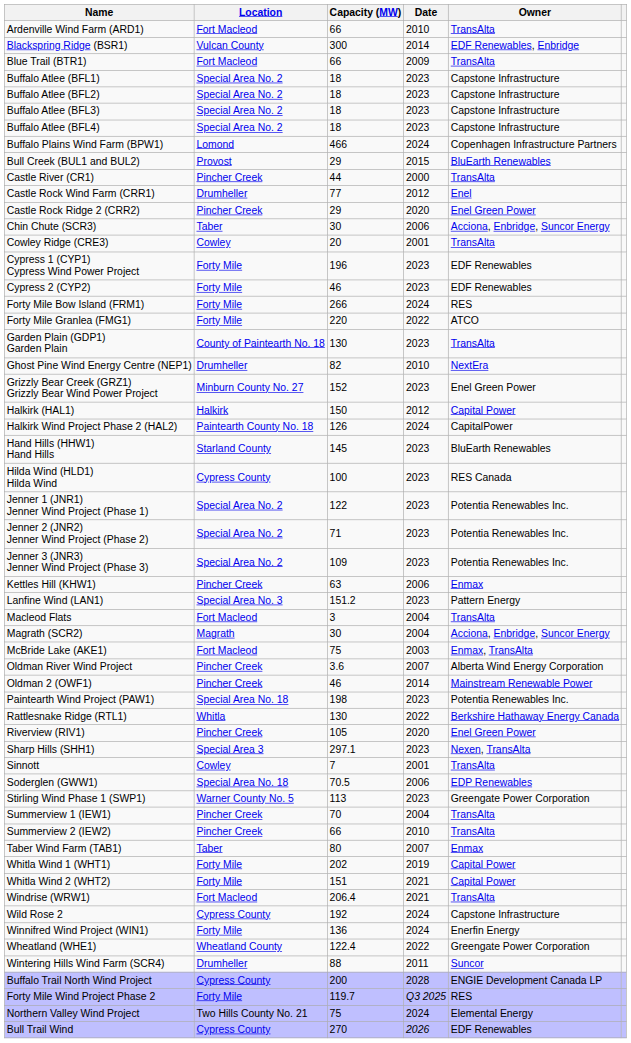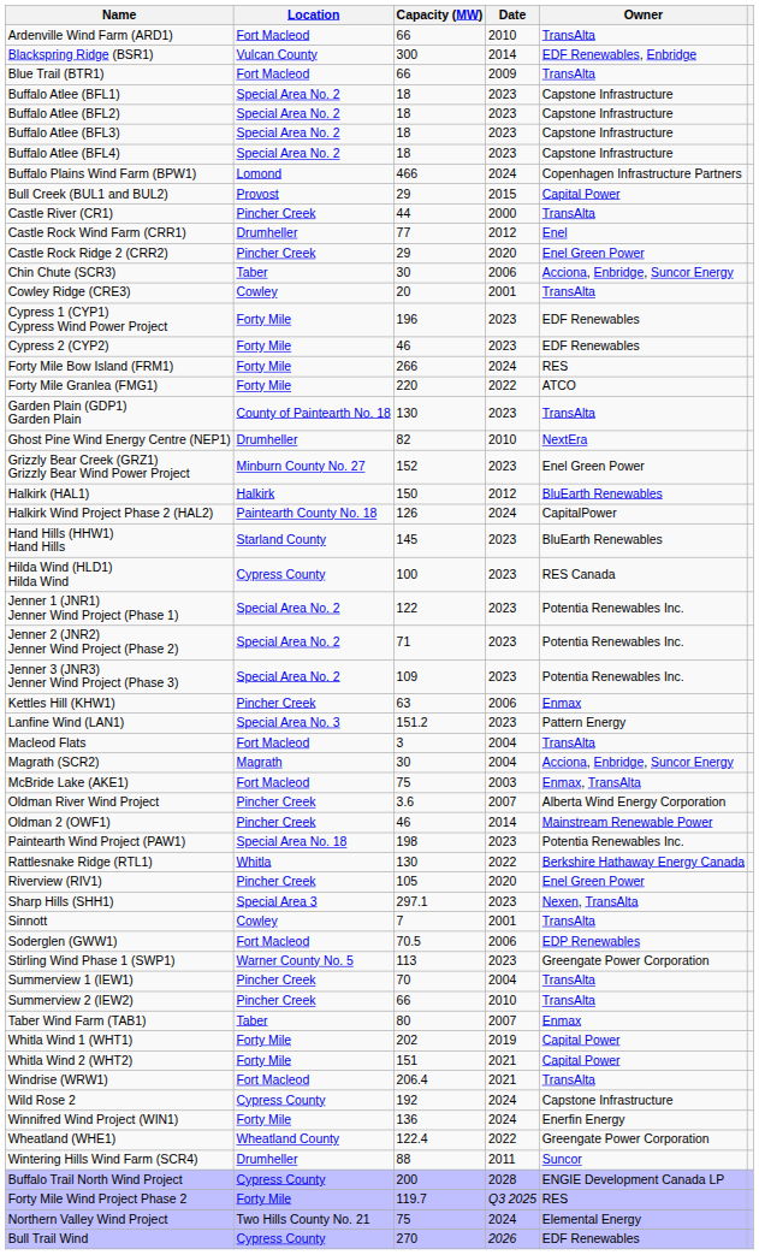 <table class="wikitable sortable">
 <tr>
 <th>Name</th>
 <th><a href='#'>Location</a></th>
 <th>Capacity (<a href='#'>MW</a>)</th>
 <th>Date</th>
 <th>Owner</th>
 <th class=unsortable></th>
 </tr>
 <tr>
 <td>Ardenville Wind Farm (ARD1)</td>
 <td><a href='#'>Fort Macleod</a></td>
 <td>66</td>
 <td>2010</td>
 <td><a href='#'>TransAlta</a></td>
 <td></td>
 </tr>
 <tr>
 <td><a href='#'>Blackspring Ridge</a> (BSR1)</td>
 <td><a href='#'>Vulcan County</a></td>
 <td>300</td>
 <td>2014</td>
 <td><a href='#'>EDF Renewables</a>, <a href='#'>Enbridge</a></td>
 <td></td>
 </tr>
 <tr>
 <td>Blue Trail (BTR1)</td>
 <td><a href='#'>Fort Macleod</a></td>
 <td>66</td>
 <td>2009</td>
 <td><a href='#'>TransAlta</a></td>
 <td></td>
 </tr>
 <tr>
 <td>Buffalo Atlee (BFL1)</td>
 <td><a href='#'>Special Area No. 2</a></td>
 <td>18</td>
 <td>2023</td>
 <td>Capstone Infrastructure</td>
 <td></td>
 </tr>
 <tr>
 <td>Buffalo Atlee (BFL2)</td>
 <td><a href='#'>Special Area No. 2</a></td>
 <td>18</td>
 <td>2023</td>
 <td>Capstone Infrastructure</td>
 <td></td>
 </tr>
 <tr>
 <td>Buffalo Atlee (BFL3)</td>
 <td><a href='#'>Special Area No. 2</a></td>
 <td>18</td>
 <td>2023</td>
 <td>Capstone Infrastructure</td>
 <td></td>
 </tr>
 <tr>
 <td>Buffalo Atlee (BFL4)</td>
 <td><a href='#'>Special Area No. 2</a></td>
 <td>18</td>
 <td>2023</td>
 <td>Capstone Infrastructure</td>
 <td></td>
 </tr>
 <tr>
 <td>Buffalo Plains Wind Farm (BPW1)</td>
 <td><a href='#'>Lomond</a></td>
 <td>466</td>
 <td>2024</td>
 <td>Copenhagen Infrastructure Partners</td>
 <td></td>
 </tr>
 <tr>
 <td>Bull Creek (BUL1 and BUL2)</td>
 <td><a href='#'>Provost</a></td>
 <td>29</td>
 <td>2015</td>
-<td><a href='#'>BluEarth Renewables</a></td>
+<td><a href='#'>Capital Power</a></td>
 <td></td>
 </tr>
 <tr>
 <td>Castle River (CR1)</td>
 <td><a href='#'>Pincher Creek</a></td>
 <td>44</td>
 <td>2000</td>
 <td><a href='#'>TransAlta</a></td>
 <td></td>
 </tr>
 <tr>
 <td>Castle Rock Wind Farm (CRR1)</td>
 <td><a href='#'>Drumheller</a></td>
 <td>77</td>
 <td>2012</td>
 <td><a href='#'>Enel</a></td>
 <td></td>
 </tr>
 <tr>
 <td>Castle Rock Ridge 2 (CRR2)</td>
 <td><a href='#'>Pincher Creek</a></td>
 <td>29</td>
 <td>2020</td>
 <td><a href='#'>Enel Green Power</a></td>
 <td></td>
 </tr>
 <tr>
 <td>Chin Chute (SCR3)</td>
 <td><a href='#'>Taber</a></td>
 <td>30</td>
 <td>2006</td>
 <td><a href='#'>Acciona</a>, <a href='#'>Enbridge</a>, <a href='#'>Suncor Energy</a></td>
 <td></td>
 </tr>
 <tr>
 <td>Cowley Ridge (CRE3)</td>
 <td><a href='#'>Cowley</a></td>
 <td>20</td>
 <td>2001</td>
 <td><a href='#'>TransAlta</a></td>
 <td></td>
 </tr>
 <tr>
 <td>Cypress 1 (CYP1)<br>Cypress Wind Power Project</td>
 <td><a href='#'>Forty Mile</a></td>
 <td>196</td>
 <td>2023</td>
 <td>EDF Renewables</td>
 <td></td>
 </tr>
 <tr>
 <td>Cypress 2 (CYP2)</td>
 <td><a href='#'>Forty Mile</a></td>
 <td>46</td>
 <td>2023</td>
 <td>EDF Renewables</td>
 <td></td>
 </tr>
 <tr>
 <td>Forty Mile Bow Island (FRM1)</td>
 <td><a href='#'>Forty Mile</a></td>
 <td>266</td>
 <td>2024</td>
 <td>RES</td>
 <td></td>
 </tr>
 <tr>
 <td>Forty Mile Granlea (FMG1)</td>
 <td><a href='#'>Forty Mile</a></td>
 <td>220</td>
 <td>2022</td>
 <td>ATCO</td>
 <td></td>
 </tr>
 <tr>
 <td>Garden Plain (GDP1)<br>Garden Plain</td>
 <td><a href='#'>County of Paintearth No. 18</a></td>
 <td>130</td>
 <td>2023</td>
 <td><a href='#'>TransAlta</a></td>
 <td></td>
 </tr>
 <tr>
 <td>Ghost Pine Wind Energy Centre (NEP1)</td>
 <td><a href='#'>Drumheller</a></td>
 <td>82</td>
 <td>2010</td>
 <td><a href='#'>NextEra</a></td>
 <td></td>
 </tr>
 <tr>
 <td>Grizzly Bear Creek (GRZ1)<br>Grizzly Bear Wind Power Project</td>
 <td><a href='#'>Minburn County No. 27</a></td>
 <td>152</td>
 <td>2023</td>
 <td>Enel Green Power</td>
 <td></td>
 </tr>
 <tr>
 <td>Halkirk (HAL1)</td>
 <td><a href='#'>Halkirk</a></td>
 <td>150</td>
 <td>2012</td>
-<td><a href='#'>Capital Power</a></td>
+<td><a href='#'>BluEarth Renewables</a></td>
 <td></td>
 </tr>
 <tr>
 <td>Halkirk Wind Project Phase 2 (HAL2)</td>
 <td><a href='#'>Paintearth County No. 18</a></td>
 <td>126</td>
 <td>2024</td>
 <td>CapitalPower</td>
 <td></td>
 </tr>
 <tr>
 <td>Hand Hills (HHW1)<br>Hand Hills</td>
 <td><a href='#'>Starland County</a></td>
 <td>145</td>
 <td>2023</td>
 <td>BluEarth Renewables</td>
 <td></td>
 </tr>
 <tr>
 <td>Hilda Wind (HLD1)<br>Hilda Wind</td>
 <td><a href='#'>Cypress County</a></td>
 <td>100</td>
 <td>2023</td>
 <td>RES Canada</td>
 <td></td>
 </tr>
 <tr>
 <td>Jenner 1 (JNR1)<br>Jenner Wind Project (Phase 1)</td>
 <td><a href='#'>Special Area No. 2</a></td>
 <td>122</td>
 <td>2023</td>
 <td>Potentia Renewables Inc.</td>
 <td></td>
 </tr>
 <tr>
 <td>Jenner 2 (JNR2)<br>Jenner Wind Project (Phase 2)</td>
 <td><a href='#'>Special Area No. 2</a></td>
 <td>71</td>
 <td>2023</td>
 <td>Potentia Renewables Inc.</td>
 <td></td>
 </tr>
 <tr>
 <td>Jenner 3 (JNR3)<br>Jenner Wind Project (Phase 3)</td>
 <td><a href='#'>Special Area No. 2</a></td>
 <td>109</td>
 <td>2023</td>
 <td>Potentia Renewables Inc.</td>
 <td></td>
 </tr>
 <tr>
 <td>Kettles Hill (KHW1)</td>
 <td><a href='#'>Pincher Creek</a></td>
 <td>63</td>
 <td>2006</td>
 <td><a href='#'>Enmax</a></td>
 <td></td>
 </tr>
 <tr>
 <td>Lanfine Wind (LAN1)</td>
 <td><a href='#'>Special Area No. 3</a></td>
 <td>151.2</td>
 <td>2023</td>
 <td>Pattern Energy</td>
 <td></td>
 </tr>
 <tr>
 <td>Macleod Flats</td>
 <td><a href='#'>Fort Macleod</a></td>
 <td>3</td>
 <td>2004</td>
 <td><a href='#'>TransAlta</a></td>
 <td></td>
 </tr>
 <tr>
 <td>Magrath (SCR2)</td>
 <td><a href='#'>Magrath</a></td>
 <td>30</td>
 <td>2004</td>
 <td><a href='#'>Acciona</a>, <a href='#'>Enbridge</a>, <a href='#'>Suncor Energy</a></td>
 <td></td>
 </tr>
 <tr>
 <td>McBride Lake (AKE1)</td>
 <td><a href='#'>Fort Macleod</a></td>
 <td>75</td>
 <td>2003</td>
 <td><a href='#'>Enmax</a>, <a href='#'>TransAlta</a></td>
 <td></td>
 </tr>
 <tr>
 <td>Oldman River Wind Project</td>
 <td><a href='#'>Pincher Creek</a></td>
 <td>3.6</td>
 <td>2007</td>
 <td>Alberta Wind Energy Corporation</td>
 <td></td>
 </tr>
 <tr>
 <td>Oldman 2  (OWF1)</td>
 <td><a href='#'>Pincher Creek</a></td>
 <td>46</td>
 <td>2014</td>
 <td><a href='#'>Mainstream Renewable Power</a></td>
 <td></td>
 </tr>
 <tr>
 <td>Paintearth Wind Project (PAW1)</td>
 <td><a href='#'>Special Area No. 18</a></td>
 <td>198</td>
 <td>2023</td>
 <td>Potentia Renewables Inc.</td>
 <td></td>
 </tr>
 <tr>
 <td>Rattlesnake Ridge (RTL1)</td>
 <td><a href='#'>Whitla</a></td>
 <td>130</td>
 <td>2022</td>
 <td><a href='#'>Berkshire Hathaway Energy Canada</a></td>
 <td></td>
 </tr>
 <tr>
 <td>Riverview (RIV1)</td>
 <td><a href='#'>Pincher Creek</a></td>
 <td>105</td>
 <td>2020</td>
 <td><a href='#'>Enel Green Power</a></td>
 <td></td>
 </tr>
 <tr>
 <td>Sharp Hills (SHH1)</td>
 <td><a href='#'>Special Area 3</a></td>
 <td>297.1</td>
 <td>2023</td>
 <td><a href='#'>Nexen</a>, <a href='#'>TransAlta</a></td>
 <td></td>
 </tr>
 <tr>
 <td>Sinnott</td>
 <td><a href='#'>Cowley</a></td>
 <td>7</td>
 <td>2001</td>
 <td><a href='#'>TransAlta</a></td>
 <td></td>
 </tr>
 <tr>
 <td>Soderglen (GWW1)</td>
-<td><a href='#'>Special Area No. 18</a></td>
+<td><a href='#'>Fort Macleod</a></td>
 <td>70.5</td>
 <td>2006</td>
 <td><a href='#'>EDP Renewables</a></td>
 <td></td>
 </tr>
 <tr>
 <td>Stirling Wind Phase 1 (SWP1)</td>
 <td><a href='#'>Warner County No. 5</a></td>
 <td>113</td>
 <td>2023</td>
 <td>Greengate Power Corporation</td>
 <td></td>
 </tr>
 <tr>
 <td>Summerview 1 (IEW1)</td>
 <td><a href='#'>Pincher Creek</a></td>
 <td>70</td>
 <td>2004</td>
 <td><a href='#'>TransAlta</a></td>
 <td></td>
 </tr>
 <tr>
 <td>Summerview 2 (IEW2)</td>
 <td><a href='#'>Pincher Creek</a></td>
 <td>66</td>
 <td>2010</td>
 <td><a href='#'>TransAlta</a></td>
 <td></td>
 </tr>
 <tr>
 <td>Taber Wind Farm (TAB1)</td>
 <td><a href='#'>Taber</a></td>
 <td>80</td>
 <td>2007</td>
 <td><a href='#'>Enmax</a></td>
 <td></td>
 </tr>
 <tr>
 <td>Whitla Wind 1 (WHT1)</td>
 <td><a href='#'>Forty Mile</a></td>
 <td>202</td>
 <td>2019</td>
 <td><a href='#'>Capital Power</a></td>
 <td></td>
 </tr>
 <tr>
 <td>Whitla Wind 2 (WHT2)</td>
 <td><a href='#'>Forty Mile</a></td>
 <td>151</td>
 <td>2021</td>
 <td><a href='#'>Capital Power</a></td>
 <td></td>
 </tr>
 <tr>
 <td>Windrise (WRW1)</td>
 <td><a href='#'>Fort Macleod</a></td>
 <td>206.4</td>
 <td>2021</td>
 <td><a href='#'>TransAlta</a></td>
 <td></td>
 </tr>
 <tr>
 <td>Wild Rose 2</td>
 <td><a href='#'>Cypress County</a></td>
 <td>192</td>
 <td>2024</td>
 <td>Capstone Infrastructure</td>
 <td></td>
 </tr>
 <tr>
 <td>Winnifred Wind Project (WIN1)</td>
 <td><a href='#'>Forty Mile</a></td>
 <td>136</td>
 <td>2024</td>
 <td>Enerfin Energy</td>
 <td></td>
 </tr>
 <tr>
 <td>Wheatland (WHE1)</td>
 <td><a href='#'>Wheatland County</a></td>
 <td>122.4</td>
 <td>2022</td>
 <td>Greengate Power Corporation</td>
 <td></td>
 </tr>
 <tr>
 <td>Wintering Hills Wind Farm (SCR4)</td>
 <td><a href='#'>Drumheller</a></td>
 <td>88</td>
 <td>2011</td>
 <td><a href='#'>Suncor</a></td>
 <td></td>
 </tr>
 <tr bgcolor="#BFBFFF">
 <td>Buffalo Trail North Wind Project</td>
 <td><a href='#'>Cypress County</a></td>
 <td>200</td>
 <td>2028</td>
 <td>ENGIE Development Canada LP</td>
 <td></td>
 </tr>
 <tr bgcolor="#BFBFFF">
 <td>Forty Mile Wind Project Phase 2</td>
 <td><a href='#'>Forty Mile</a></td>
 <td>119.7</td>
 <td><em>Q3 2025</em></td>
 <td>RES</td>
 <td></td>
 </tr>
 <tr bgcolor="#BFBFFF">
 <td>Northern Valley Wind Project</td>
 <td>Two Hills County No. 21</td>
 <td>75</td>
 <td>2024</td>
 <td>Elemental Energy</td>
 <td></td>
 </tr>
 <tr bgcolor="#BFBFFF">
 <td>Bull Trail Wind</td>
 <td><a href='#'>Cypress County</a></td>
 <td>270</td>
 <td><em>2026</em></td>
 <td>EDF Renewables</td>
 <td></td>
 </tr>
 </table>
